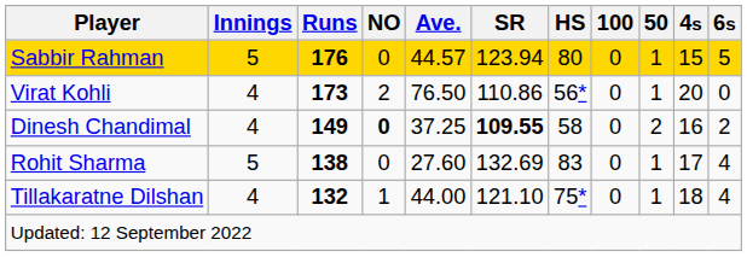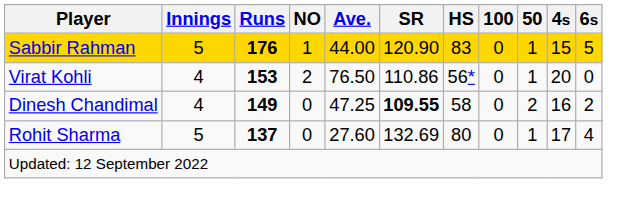 <table class="wikitable sortable">
 <tr>
 <th>Player</th>
 <th><a href='#'>Innings</a></th>
 <th><a href='#'>Runs</a></th>
 <th>NO</th>
 <th><a href='#'>Ave.</a></th>
 <th>SR</th>
 <th>HS</th>
 <th>100</th>
 <th>50</th>
 <th>4<small>s</small></th>
 <th>6<small>s</small></th>
 </tr>
 <tr style="background:gold;">
 <td> <a href='#'>Sabbir Rahman</a></td>
 <td style="text-align:center;">5</td>
 <td style="text-align:center;"><strong>176</strong></td>
-<td style="text-align:center;">0</td>
-<td style="text-align:center;">44.57</td>
-<td style="text-align:center;">123.94</td>
-<td style="text-align:center;">80</td>
+<td style="text-align:center;">1</td>
+<td style="text-align:center;">44.00</td>
+<td style="text-align:center;">120.90</td>
+<td style="text-align:center;">83</td>
 <td style="text-align:center;">0</td>
 <td style="text-align:center;">1</td>
 <td style="text-align:center;">15</td>
 <td style="text-align:center;">5</td>
 </tr>
 <tr>
 <td> <a href='#'>Virat Kohli</a></td>
 <td style="text-align:center;">4</td>
-<td style="text-align:center;"><strong>173</strong></td>
+<td style="text-align:center;"><strong>153</strong></td>
 <td style="text-align:center;">2</td>
 <td style="text-align:center;">76.50</td>
 <td style="text-align:center;">110.86</td>
 <td style="text-align:center;">56<a href='#'>*</a></td>
 <td style="text-align:center;">0</td>
 <td style="text-align:center;">1</td>
 <td style="text-align:center;">20</td>
 <td style="text-align:center;">0</td>
 </tr>
 <tr>
 <td> <a href='#'>Dinesh Chandimal</a></td>
 <td style="text-align:center;">4</td>
 <td style="text-align:center;"><strong>149</strong></td>
-<td style="text-align:center;"><strong>0</strong></td>
-<td style="text-align:center;">37.25</td>
+<td style="text-align:center;">0</td>
+<td style="text-align:center;">47.25</td>
 <td style="text-align:center;"><strong>109.55</strong></td>
 <td style="text-align:center;">58</td>
 <td style="text-align:center;">0</td>
 <td style="text-align:center;">2</td>
 <td style="text-align:center;">16</td>
 <td style="text-align:center;">2</td>
 </tr>
 <tr>
 <td> <a href='#'>Rohit Sharma</a></td>
 <td style="text-align:center;">5</td>
-<td style="text-align:center;"><strong>138</strong></td>
+<td style="text-align:center;"><strong>137</strong></td>
 <td style="text-align:center;">0</td>
 <td style="text-align:center;">27.60</td>
 <td style="text-align:center;">132.69</td>
-<td style="text-align:center;">83</td>
+<td style="text-align:center;">80</td>
 <td style="text-align:center;">0</td>
 <td style="text-align:center;">1</td>
 <td style="text-align:center;">17</td>
 <td style="text-align:center;">4</td>
 </tr>
 <tr>
-<td> <a href='#'>Tillakaratne Dilshan</a></td>
-<td style="text-align:center;">4</td>
-<td style="text-align:center;"><strong>132</strong></td>
-<td style="text-align:center;">1</td>
-<td style="text-align:center;">44.00</td>
-<td style="text-align:center;">121.10</td>
-<td style="text-align:center;">75<a href='#'>*</a></td>
-<td style="text-align:center;">0</td>
-<td style="text-align:center;">1</td>
-<td style="text-align:center;">18</td>
-<td style="text-align:center;">4</td>
-</tr>
-<tr>
 <td colspan="11"><small>Updated: 12 September 2022</small></td>
 </tr>
 </table>
